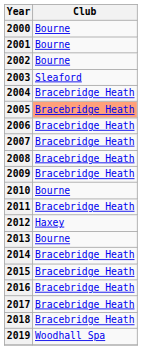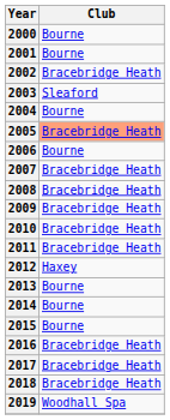 <table class="wikitable" style="font-size:85%">
 <tr>
 <th>Year</th>
 <th>Club</th>
 </tr>
 <tr>
 <th scope="row">2000</th>
 <td><a href='#'>Bourne</a></td>
 </tr>
 <tr>
 <th scope="row">2001</th>
 <td><a href='#'>Bourne</a></td>
 </tr>
 <tr>
 <th scope="row">2002</th>
-<td><a href='#'>Bourne</a></td>
+<td><a href='#'>Bracebridge Heath</a></td>
 </tr>
 <tr>
 <th scope="row">2003</th>
 <td><a href='#'>Sleaford</a></td>
 </tr>
 <tr>
 <th scope="row">2004</th>
-<td><a href='#'>Bracebridge Heath</a></td>
+<td><a href='#'>Bourne</a></td>
 </tr>
 <tr>
 <th scope="row">2005</th>
 <td style="background: lightsalmon;"><a href='#'>Bracebridge Heath</a></td>
 </tr>
 <tr>
 <th scope="row">2006</th>
-<td><a href='#'>Bracebridge Heath</a></td>
+<td><a href='#'>Bourne</a></td>
 </tr>
 <tr>
 <th scope="row">2007</th>
 <td><a href='#'>Bracebridge Heath</a></td>
 </tr>
 <tr>
 <th scope="row">2008</th>
 <td><a href='#'>Bracebridge Heath</a></td>
 </tr>
 <tr>
 <th scope="row">2009</th>
 <td><a href='#'>Bracebridge Heath</a></td>
 </tr>
 <tr>
 <th scope="row">2010</th>
-<td><a href='#'>Bourne</a></td>
+<td><a href='#'>Bracebridge Heath</a></td>
 </tr>
 <tr>
 <th scope="row">2011</th>
 <td><a href='#'>Bracebridge Heath</a></td>
 </tr>
 <tr>
 <th scope="row">2012</th>
 <td><a href='#'>Haxey</a></td>
 </tr>
 <tr>
 <th scope="row">2013</th>
 <td><a href='#'>Bourne</a></td>
 </tr>
 <tr>
 <th scope="row">2014</th>
-<td><a href='#'>Bracebridge Heath</a></td>
+<td><a href='#'>Bourne</a></td>
 </tr>
 <tr>
 <th scope="row">2015</th>
-<td><a href='#'>Bracebridge Heath</a></td>
+<td><a href='#'>Bourne</a></td>
 </tr>
 <tr>
 <th scope="row">2016</th>
 <td><a href='#'>Bracebridge Heath</a></td>
 </tr>
 <tr>
 <th scope="row">2017</th>
 <td><a href='#'>Bracebridge Heath</a></td>
 </tr>
 <tr>
 <th scope="row">2018</th>
 <td><a href='#'>Bracebridge Heath</a></td>
 </tr>
 <tr>
 <th scope="row">2019</th>
 <td><a href='#'>Woodhall Spa</a></td>
 </tr>
 <tr>
 </tr>
 </table>
